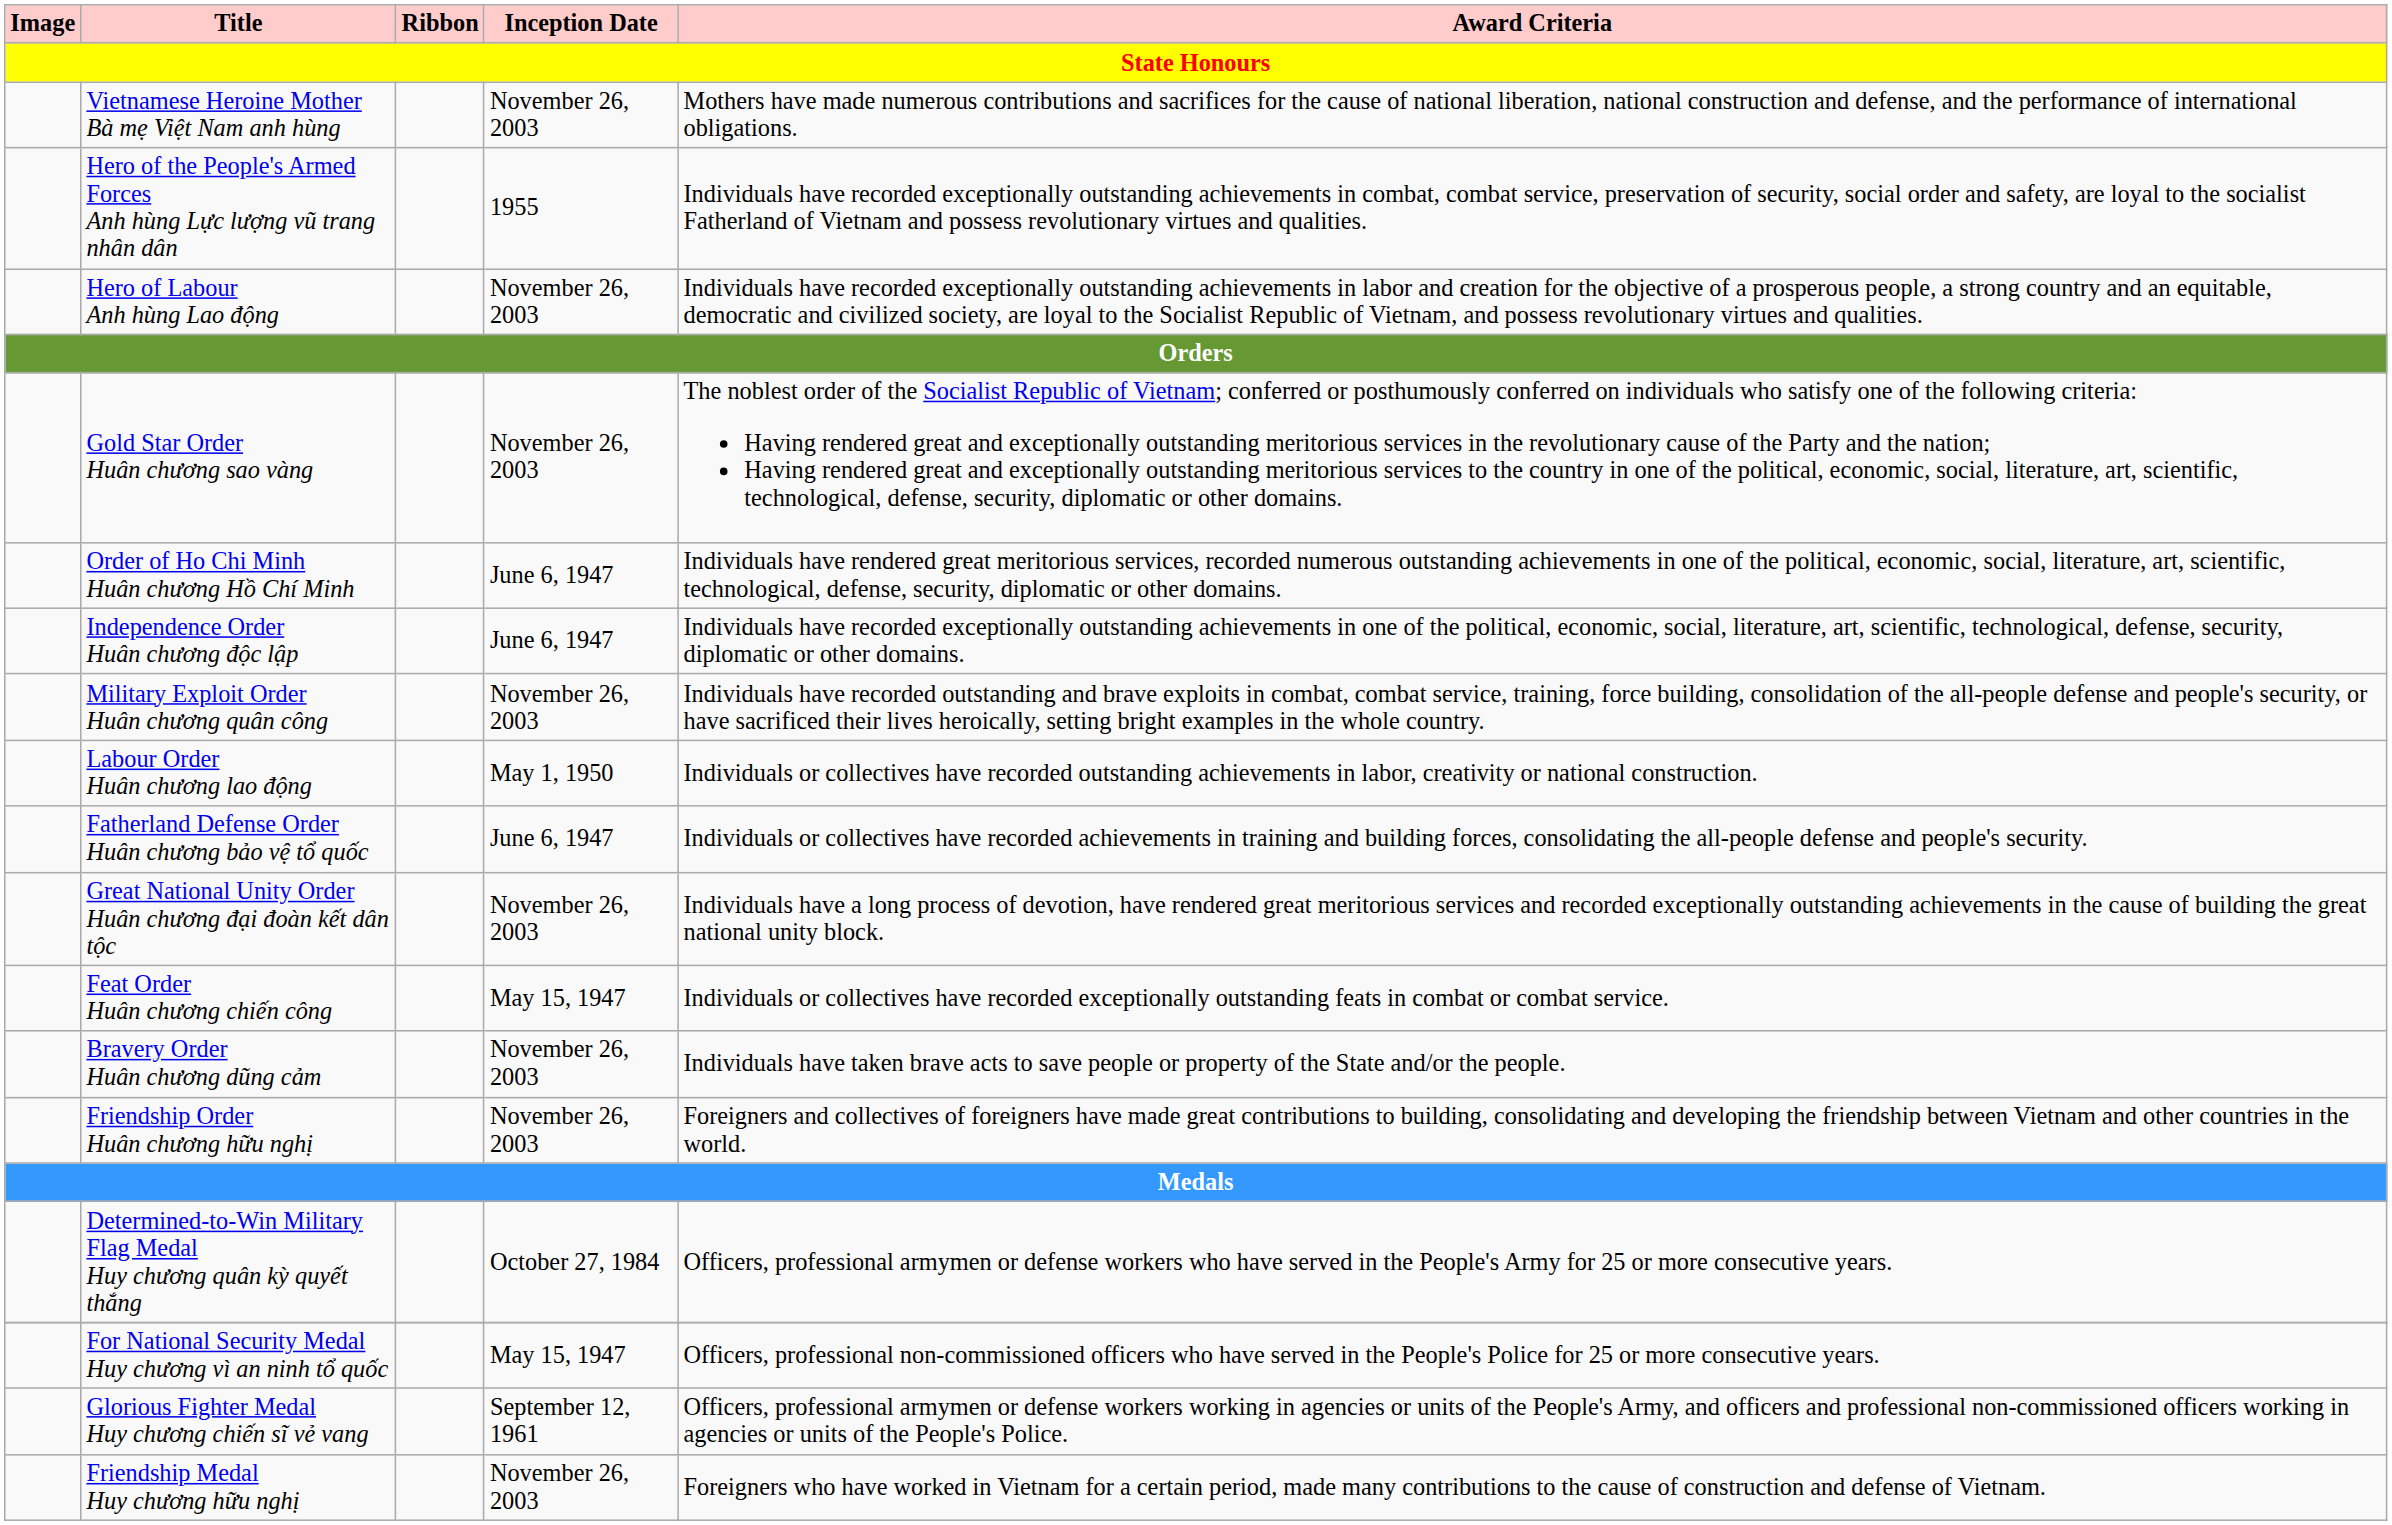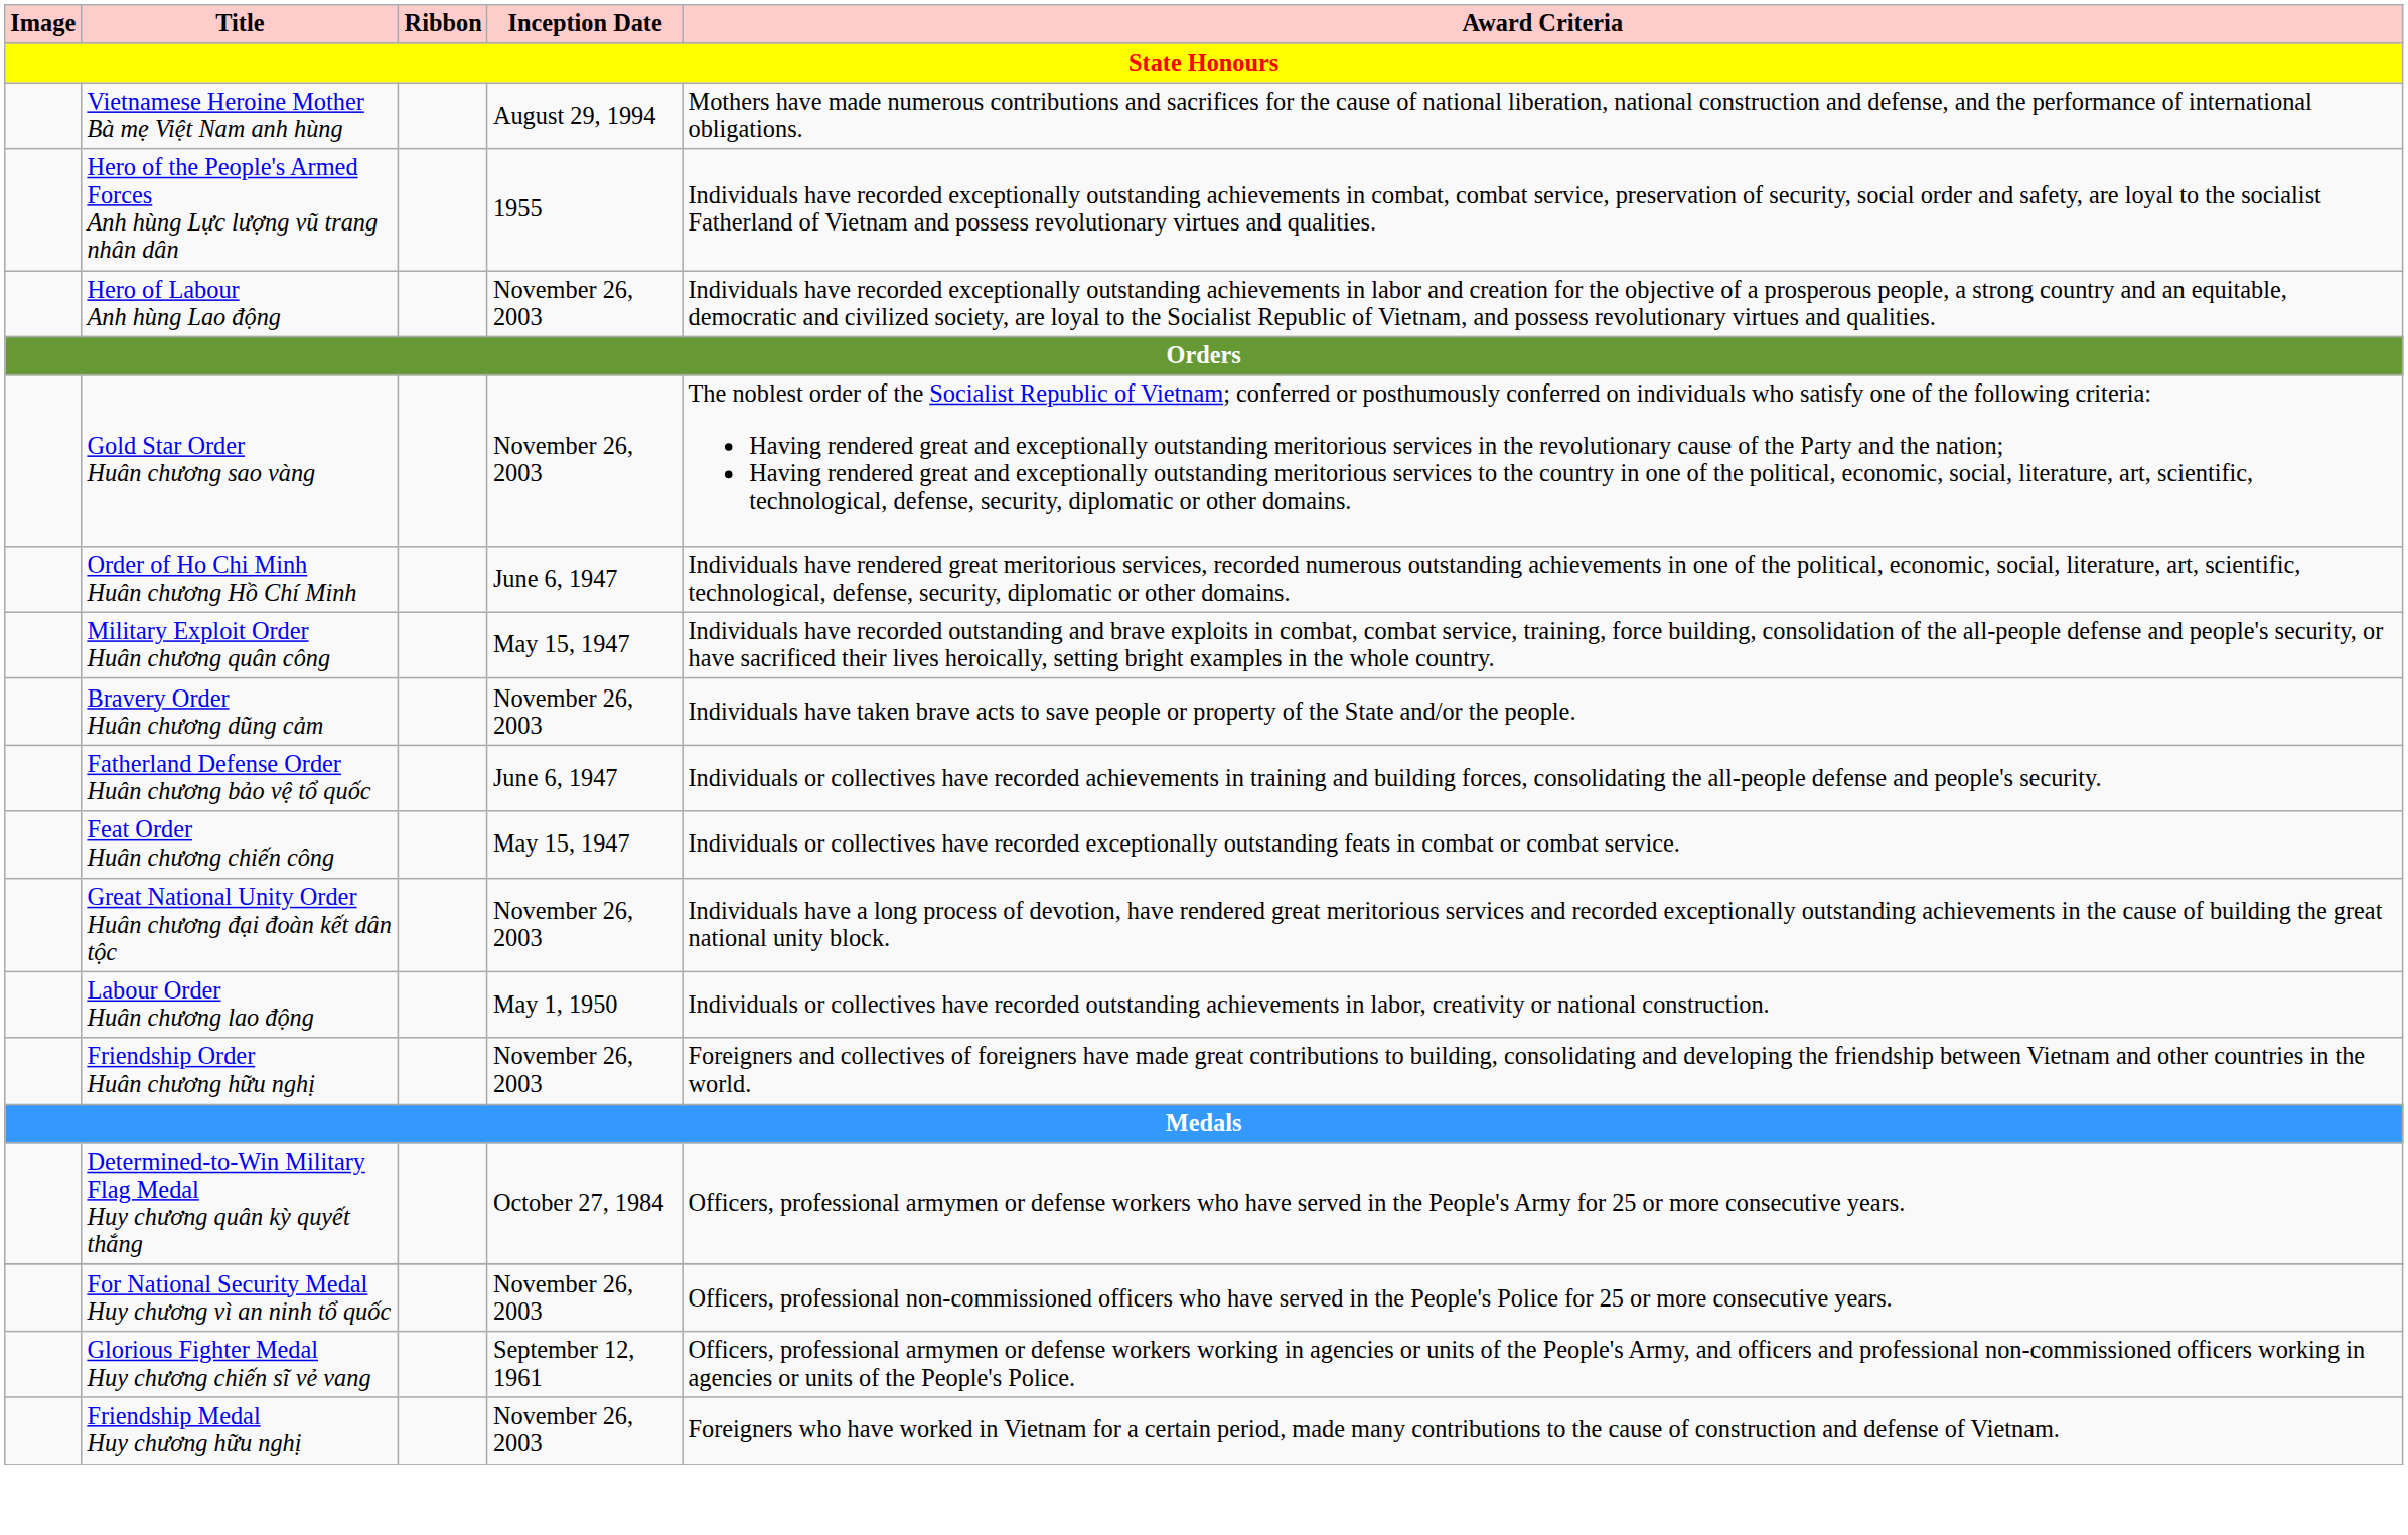 <table class="wikitable">
 <tr>
 <th style="color:black; background-color:#ffcccc;">Image</th>
 <th style="color:black; background-color:#ffcccc;" width="200px;">Title</th>
 <th style="color:black; background-color:#ffcccc;">Ribbon</th>
 <th style="color:black; background-color:#ffcccc;" width="120px;">Inception Date</th>
 <th style="color:black; background-color:#ffcccc;">Award Criteria</th>
 </tr>
 <tr>
 <th style="color:red; background-color:yellow;" align="center;" colspan="5"><strong>State Honours</strong></th>
 </tr>
 <tr>
 <td></td>
 <td><a href='#'>Vietnamese Heroine Mother</a><br><em>Bà mẹ Việt Nam anh hùng</em></td>
 <td></td>
-<td>November 26, 2003</td>
+<td>August 29, 1994</td>
 <td>Mothers have made numerous contributions and sacrifices for the cause of national liberation, national construction and defense, and the performance of international obligations.</td>
 </tr>
 <tr>
 <td></td>
 <td><a href='#'>Hero of the People's Armed Forces</a><br><em>Anh hùng Lực lượng vũ trang nhân dân</em></td>
 <td></td>
 <td>1955</td>
 <td>Individuals have recorded exceptionally outstanding achievements in combat, combat service, preservation of security, social order and safety, are loyal to the socialist Fatherland of Vietnam and possess revolutionary virtues and qualities.</td>
 </tr>
 <tr>
 <td></td>
 <td><a href='#'>Hero of Labour</a><br><em>Anh hùng Lao động</em></td>
 <td></td>
 <td>November 26, 2003</td>
 <td>Individuals have recorded exceptionally outstanding achievements in labor and creation for the objective of a prosperous people, a strong country and an equitable, democratic and civilized society, are loyal to the Socialist Republic of Vietnam, and possess revolutionary virtues and qualities.</td>
 </tr>
 <tr>
 <th style="color:white; background-color:#669933;" align="center;" colspan="5"><strong>Orders</strong></th>
 </tr>
 <tr>
 <td></td>
 <td><a href='#'>Gold Star Order</a><br><em>Huân chương sao vàng</em></td>
 <td></td>
 <td>November 26, 2003</td>
 <td>The noblest order of the <a href='#'>Socialist Republic of Vietnam</a>; conferred or posthumously conferred on individuals who satisfy one of the following criteria:<br><ul><li>Having rendered great and exceptionally outstanding meritorious services in the revolutionary cause of the Party and the nation;</li><li>Having rendered great and exceptionally outstanding meritorious services to the country in one of the political, economic, social, literature, art, scientific, technological, defense, security, diplomatic or other domains.</li></ul></td>
 </tr>
 <tr>
 <td></td>
 <td><a href='#'>Order of Ho Chi Minh</a> <br><em>Huân chương Hồ Chí Minh</em></td>
 <td></td>
 <td>June 6, 1947</td>
 <td>Individuals have rendered great meritorious services, recorded numerous outstanding achievements in one of the political, economic, social, literature, art, scientific, technological, defense, security, diplomatic or other domains.</td>
 </tr>
 <tr>
 <td></td>
-<td><a href='#'>Independence Order</a><br><em>Huân chương độc lập</em></td>
-<td></td>
-<td>June 6, 1947</td>
-<td>Individuals have recorded exceptionally outstanding achievements in one of the political, economic, social, literature, art, scientific, technological, defense, security, diplomatic or other domains.</td>
-</tr>
-<tr>
-<td></td>
 <td><a href='#'>Military Exploit Order</a><br><em>Huân chương quân công</em></td>
 <td></td>
-<td>November 26, 2003</td>
+<td>May 15, 1947</td>
 <td>Individuals have recorded outstanding and brave exploits in combat, combat service, training, force building, consolidation of the all-people defense and people's security, or have sacrificed their lives heroically, setting bright examples in the whole country.</td>
 </tr>
 <tr>
 <td></td>
-<td><a href='#'>Labour Order</a><br><em>Huân chương lao động</em></td>
+<td><a href='#'>Bravery Order</a><br><em>Huân chương dũng cảm</em></td>
 <td></td>
-<td>May 1, 1950</td>
-<td>Individuals or collectives have recorded outstanding achievements in labor, creativity or national construction.</td>
+<td>November 26, 2003</td>
+<td>Individuals have taken brave acts to save people or property of the State and/or the people.</td>
 </tr>
 <tr>
 <td></td>
 <td><a href='#'>Fatherland Defense Order</a><br><em>Huân chương bảo vệ tổ quốc</em></td>
 <td></td>
 <td>June 6, 1947</td>
 <td>Individuals or collectives have recorded achievements in training and building forces, consolidating the all-people defense and people's security.</td>
 </tr>
 <tr>
 <td></td>
+<td><a href='#'>Feat Order</a><br><em>Huân chương chiến công</em></td>
+<td></td>
+<td>May 15, 1947</td>
+<td>Individuals or collectives have recorded exceptionally outstanding feats in combat or combat service.</td>
+</tr>
+<tr>
+<td></td>
 <td><a href='#'>Great National Unity Order</a><br><em>Huân chương đại đoàn kết dân tộc</em></td>
 <td></td>
 <td>November 26, 2003</td>
 <td>Individuals have a long process of devotion, have rendered great meritorious services and recorded exceptionally outstanding achievements in the cause of building the great national unity block.</td>
 </tr>
 <tr>
 <td></td>
-<td><a href='#'>Feat Order</a><br><em>Huân chương chiến công</em></td>
+<td><a href='#'>Labour Order</a><br><em>Huân chương lao động</em></td>
 <td></td>
-<td>May 15, 1947</td>
-<td>Individuals or collectives have recorded exceptionally outstanding feats in combat or combat service.</td>
-</tr>
-<tr>
-<td></td>
-<td><a href='#'>Bravery Order</a><br><em>Huân chương dũng cảm</em></td>
-<td></td>
-<td>November 26, 2003</td>
-<td>Individuals have taken brave acts to save people or property of the State and/or the people.</td>
+<td>May 1, 1950</td>
+<td>Individuals or collectives have recorded outstanding achievements in labor, creativity or national construction.</td>
 </tr>
 <tr>
 <td></td>
 <td><a href='#'>Friendship Order</a><br><em>Huân chương hữu nghị</em></td>
 <td></td>
 <td>November 26, 2003</td>
 <td>Foreigners and collectives of foreigners have made great contributions to building, consolidating and developing the friendship between Vietnam and other countries in the world.</td>
 </tr>
 <tr>
 <th style="color:white; background-color:#3399FF;" align="center;" colspan="5"><strong>Medals</strong></th>
 </tr>
 <tr>
 <td></td>
 <td><a href='#'>Determined-to-Win Military Flag Medal</a><br><em>Huy chương quân kỳ quyết thắng</em></td>
 <td></td>
 <td>October 27, 1984</td>
 <td>Officers, professional armymen or defense workers who have served in the People's Army for 25 or more consecutive years.</td>
 </tr>
 <tr>
 </tr>
 <tr>
 <td></td>
 <td><a href='#'>For National Security Medal</a><br><em>Huy chương vì an ninh tổ quốc</em></td>
 <td></td>
-<td>May 15, 1947</td>
+<td>November 26, 2003</td>
 <td>Officers, professional non-commissioned officers who have served in the People's Police for 25 or more consecutive years.</td>
 </tr>
 <tr>
 <td></td>
 <td><a href='#'>Glorious Fighter Medal</a><br><em>Huy chương chiến sĩ vẻ vang</em></td>
 <td></td>
 <td>September 12, 1961</td>
 <td>Officers, professional armymen or defense workers working in agencies or units of the People's Army, and officers and professional non-commissioned officers working in agencies or units of the People's Police.</td>
 </tr>
 <tr>
 <td></td>
 <td><a href='#'>Friendship Medal</a><br><em>Huy chương hữu nghị</em></td>
 <td></td>
 <td>November 26, 2003</td>
 <td>Foreigners who have worked in Vietnam for a certain period, made many contributions to the cause of construction and defense of Vietnam.</td>
 </tr>
 </table>
